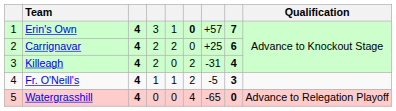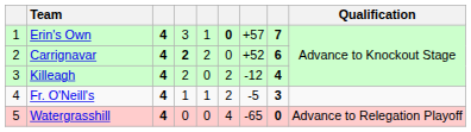 <table class="wikitable" style="text-align:center">
 <tr>
 <th width="20"></th>
 <th width="150" style="text-align:left;">Team</th>
 <th width="20"></th>
 <th width="20"></th>
 <th width="20"></th>
 <th width="20"></th>
 <th width="20"></th>
 <th width="20"></th>
 <th>Qualification</th>
 </tr>
 <tr style="background:#ccffcc">
 <td>1</td>
 <td align="left"> <a href='#'>Erin's Own</a></td>
 <td><strong>4</strong></td>
 <td>3</td>
 <td>1</td>
 <td><strong>0</strong></td>
 <td>+57</td>
 <td><strong>7</strong></td>
 <td rowspan="3">Advance to Knockout Stage</td>
 </tr>
 <tr style="background:#ccffcc">
 <td>2</td>
 <td align="left"> <a href='#'>Carrignavar</a></td>
 <td><strong>4</strong></td>
-<td>2</td>
+<td><strong>2</strong></td>
 <td>2</td>
 <td>0</td>
-<td>+25</td>
+<td>+52</td>
 <td><strong>6</strong></td>
 </tr>
 <tr style="background:#ccffcc">
 <td>3</td>
 <td align="left"> <a href='#'>Killeagh</a></td>
 <td><strong>4</strong></td>
 <td>2</td>
 <td>0</td>
 <td>2</td>
-<td>-31</td>
+<td>-12</td>
 <td><strong>4</strong></td>
 </tr>
 <tr>
 <td>4</td>
 <td align="left"> <a href='#'>Fr. O'Neill's</a></td>
 <td><strong>4</strong></td>
 <td>1</td>
 <td>1</td>
 <td>2</td>
 <td>-5</td>
 <td><strong>3</strong></td>
 <td></td>
 </tr>
 <tr style="background:#ffcccc">
 <td>5</td>
 <td align="left"> <a href='#'>Watergrasshill</a></td>
 <td><strong>4</strong></td>
 <td>0</td>
 <td>0</td>
 <td>4</td>
 <td>-65</td>
 <td><strong>0</strong></td>
 <td>Advance to Relegation Playoff</td>
 </tr>
 </table>
